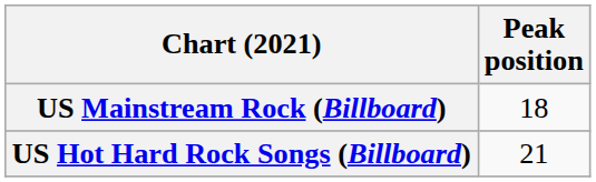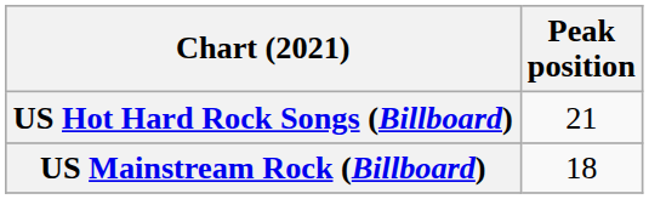 <table class="wikitable sortable plainrowheaders" style="text-align:center">
 <tr>
 <th scope="col">Chart (2021)</th>
 <th scope="col">Peak<br>position</th>
 </tr>
 <tr>
+<th scope="row">US <a href='#'>Hot Hard Rock Songs</a> (<em><a href='#'>Billboard</a></em>)</th>
+<td>21</td>
+</tr>
+<tr>
 <th scope="row">US <a href='#'>Mainstream Rock</a> (<em><a href='#'>Billboard</a></em>)</th>
 <td>18</td>
 </tr>
-<tr>
-<th scope="row">US <a href='#'>Hot Hard Rock Songs</a> (<em><a href='#'>Billboard</a></em>)</th>
-<td>21</td>
-</tr>
 </table>
